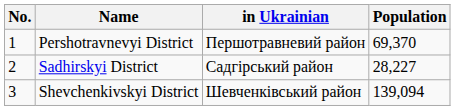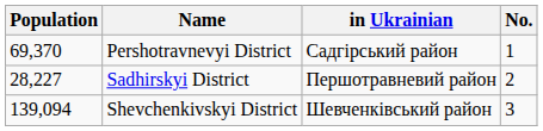 <table class="wikitable">
 <tr>
-<th>No.</th>
+<th>Population</th>
 <th>Name</th>
 <th>in <a href='#'>Ukrainian</a></th>
-<th>Population</th>
+<th>No.</th>
 </tr>
 <tr>
+<td>69,370</td>
+<td>Pershotravnevyi District</td>
+<td>Садгірський район</td>
 <td>1</td>
-<td>Pershotravnevyi District</td>
-<td>Першотравневий район</td>
-<td>69,370</td>
 </tr>
 <tr>
+<td>28,227</td>
+<td><a href='#'>Sadhirskyi</a> District</td>
+<td>Першотравневий район</td>
 <td>2</td>
-<td><a href='#'>Sadhirskyi</a> District</td>
-<td>Садгірський район</td>
-<td>28,227</td>
 </tr>
 <tr>
-<td>3</td>
+<td>139,094</td>
 <td>Shevchenkivskyi District</td>
 <td>Шевченківський район</td>
-<td>139,094</td>
+<td>3</td>
 </tr>
 </table>
